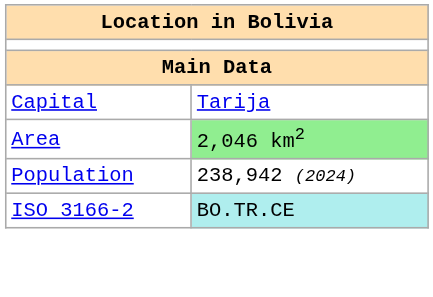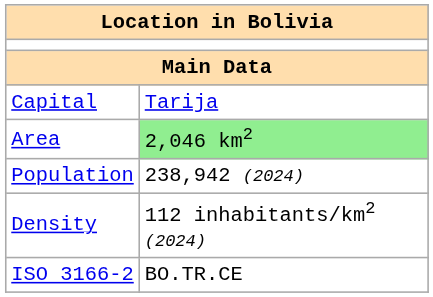 <table border=1 align=right cellpadding=3 cellspacing=0 width=270 style="margin: 0 0 1em 1em; border: 1px #aaa solid; border-collapse: collapse;">
 <tr>
 <th colspan="2" bgcolor="#FFDEAD">Location in Bolivia</th>
 </tr>
 <tr>
 <td colspan="2" align="center" bgcolor="#ffffff"></td>
 </tr>
 <tr>
 <th colspan="2" bgcolor="#FFDEAD">Main Data</th>
 </tr>
 <tr>
 <td><a href='#'>Capital</a></td>
 <td><a href='#'>Tarija</a></td>
 </tr>
 <tr>
 <td><a href='#'>Area</a></td>
 <td style="background: lightgreen;">2,046 km<sup>2</sup></td>
 </tr>
 <tr>
 <td><a href='#'>Population</a></td>
 <td>238,942 <em><small>(2024)</small></em></td>
 </tr>
 <tr>
+<td><a href='#'>Density</a></td>
+<td>112 inhabitants/km<sup>2</sup> <em><small>(2024)</small></em></td>
+</tr>
+<tr>
 <td><a href='#'>ISO 3166-2</a></td>
-<td style="background: paleturquoise;">BO.TR.CE</td>
+<td>BO.TR.CE</td>
 </tr>
 </table>
